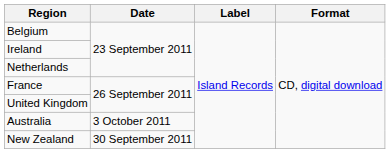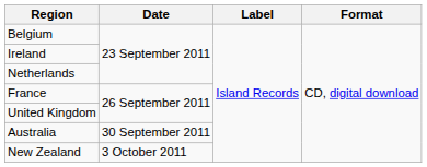 <table class="wikitable">
 <tr>
 <th>Region</th>
 <th>Date</th>
 <th>Label</th>
 <th>Format</th>
 </tr>
 <tr>
 <td>Belgium</td>
 <td rowspan="3">23 September 2011</td>
 <td rowspan="7"><a href='#'>Island Records</a></td>
 <td rowspan="7">CD, <a href='#'>digital download</a></td>
 </tr>
 <tr>
 <td>Ireland</td>
 </tr>
 <tr>
 <td>Netherlands</td>
 </tr>
 <tr>
 <td>France</td>
 <td rowspan="2">26 September 2011</td>
 </tr>
 <tr>
 <td>United Kingdom</td>
 </tr>
 <tr>
 <td>Australia</td>
-<td>3 October 2011</td>
+<td>30 September 2011</td>
 </tr>
 <tr>
 <td>New Zealand</td>
-<td>30 September 2011</td>
+<td>3 October 2011</td>
 </tr>
 </table>
